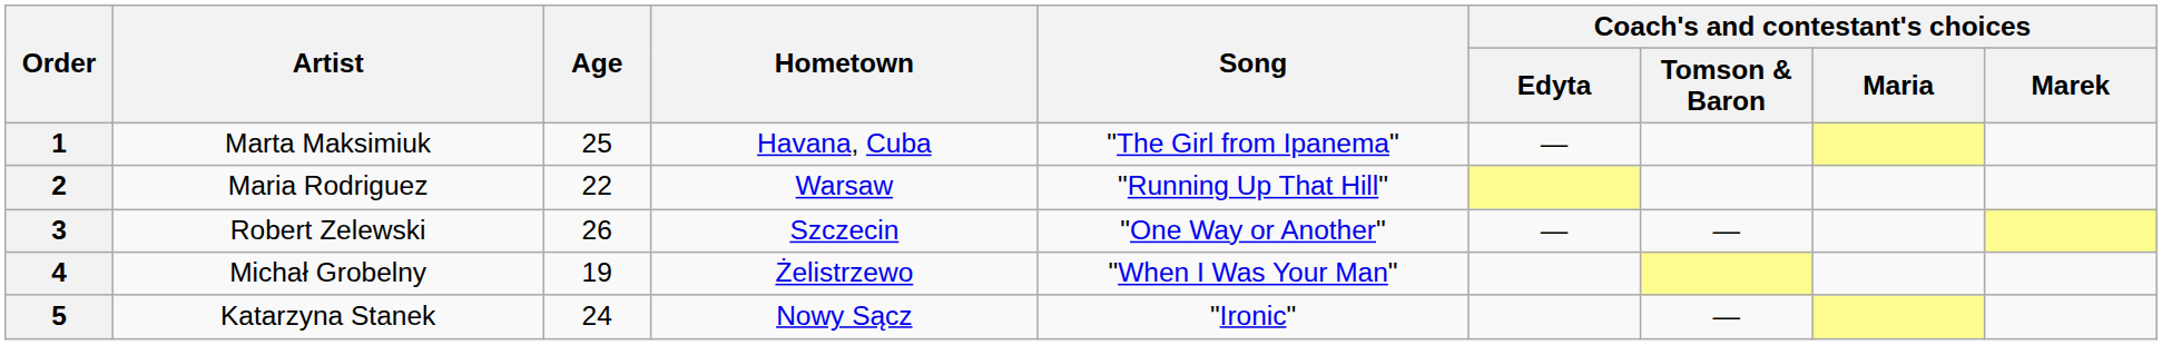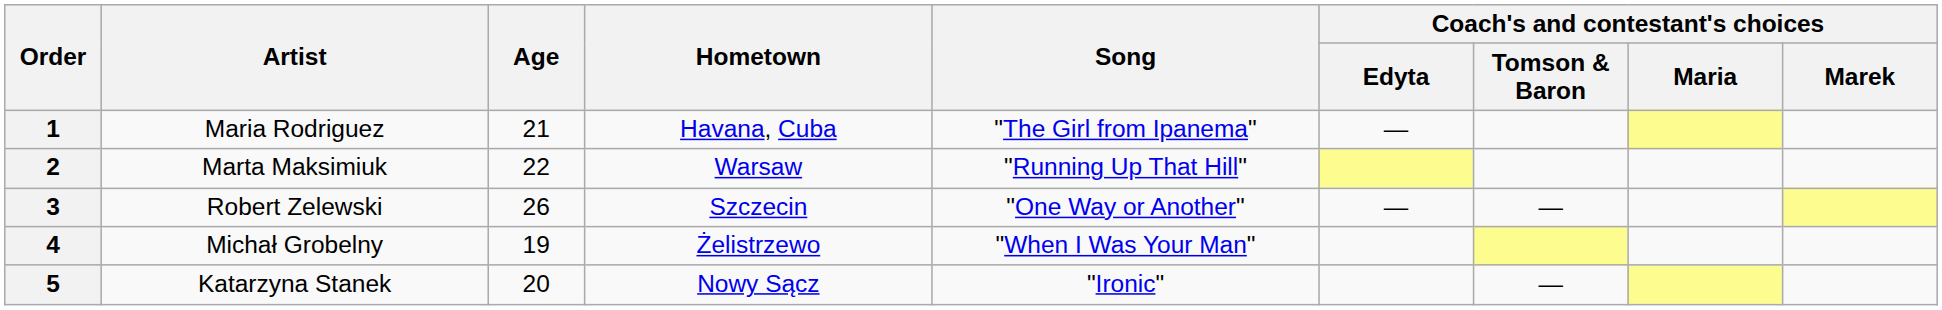 <table class="wikitable" style="text-align:center; width:100%;">
 <tr>
 <th scope="col" rowspan="2" width="05%">Order</th>
 <th scope="col" rowspan="2" width="20%">Artist</th>
 <th scope="col" rowspan="2" width="05%">Age</th>
 <th scope="col" rowspan="2" width="18%">Hometown</th>
 <th scope="col" rowspan="2" width="20%">Song</th>
 <th scope="col" colspan="4" width="32%">Coach's and contestant's choices</th>
 </tr>
 <tr>
 <th width="08%">Edyta</th>
 <th width="08%">Tomson & Baron</th>
 <th width="08%">Maria</th>
 <th width="08%">Marek</th>
 </tr>
 <tr>
 <th>1</th>
-<td>Marta Maksimiuk</td>
-<td>25</td>
+<td>Maria Rodriguez</td>
+<td>21</td>
 <td><a href='#'>Havana</a>, <a href='#'>Cuba</a></td>
 <td>"<a href='#'>The Girl from Ipanema</a>"</td>
 <td>—</td>
 <td><strong></strong></td>
 <td style="background:#fdfc8f;"><strong></strong></td>
 <td><strong></strong></td>
 </tr>
 <tr>
 <th>2</th>
-<td>Maria Rodriguez</td>
+<td>Marta Maksimiuk</td>
 <td>22</td>
 <td><a href='#'>Warsaw</a></td>
 <td>"<a href='#'>Running Up That Hill</a>"</td>
 <td style="background:#fdfc8f;"><strong></strong></td>
 <td><strong></strong></td>
 <td><strong></strong></td>
 <td><strong></strong></td>
 </tr>
 <tr>
 <th>3</th>
 <td>Robert Zelewski</td>
 <td>26</td>
 <td><a href='#'>Szczecin</a></td>
 <td>"<a href='#'>One Way or Another</a>"</td>
 <td>—</td>
 <td>—</td>
 <td><strong></strong></td>
 <td style="background:#fdfc8f;"><strong></strong></td>
 </tr>
 <tr>
 <th>4</th>
 <td>Michał Grobelny</td>
 <td>19</td>
 <td><a href='#'>Żelistrzewo</a></td>
 <td>"<a href='#'>When I Was Your Man</a>"</td>
 <td><strong></strong></td>
 <td style="background:#fdfc8f;"><strong></strong></td>
 <td><strong></strong></td>
 <td><strong></strong></td>
 </tr>
 <tr>
 <th>5</th>
 <td>Katarzyna Stanek</td>
-<td>24</td>
+<td>20</td>
 <td><a href='#'>Nowy Sącz</a></td>
 <td>"<a href='#'>Ironic</a>"</td>
 <td><strong></strong></td>
 <td>—</td>
 <td style="background:#fdfc8f;"><strong></strong></td>
 <td><strong></strong></td>
 </tr>
 </table>
